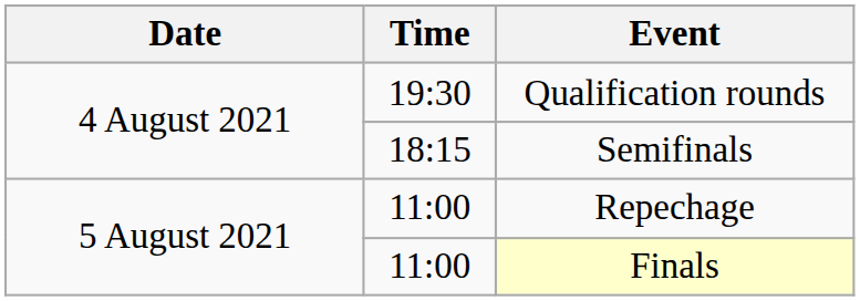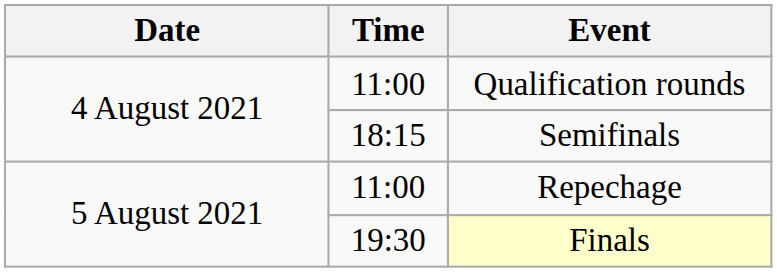 <table class = "wikitable" style="text-align:center;">
 <tr>
 <th width=150>Date</th>
 <th width=50>Time</th>
 <th width=150>Event</th>
 </tr>
 <tr>
 <td rowspan=2>4 August 2021</td>
-<td>19:30</td>
+<td>11:00</td>
 <td>Qualification rounds</td>
 </tr>
 <tr>
 <td>18:15</td>
 <td>Semifinals</td>
 </tr>
 <tr>
 <td rowspan=2>5 August 2021</td>
 <td>11:00</td>
 <td>Repechage</td>
 </tr>
 <tr>
-<td>11:00</td>
+<td>19:30</td>
 <td bgcolor=ffffcc>Finals</td>
 </tr>
 </table>
